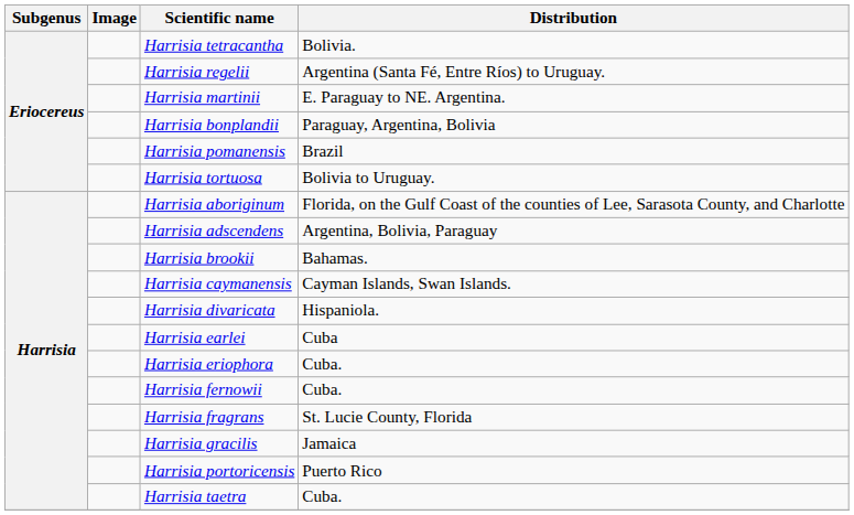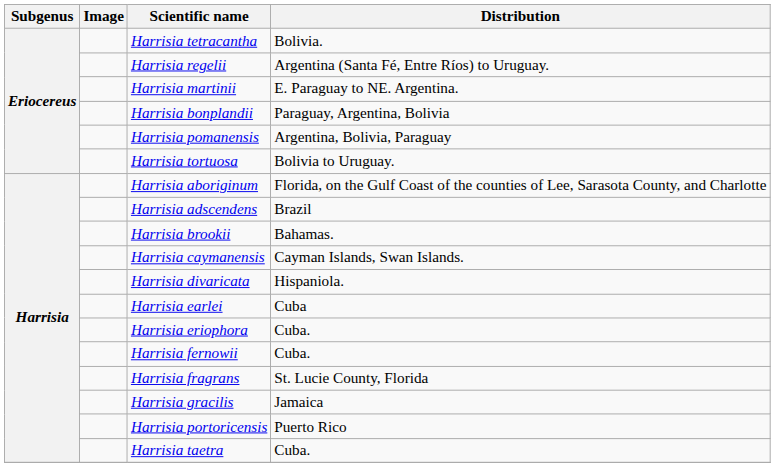 <table class="wikitable">
 <tr>
 <th>Subgenus</th>
 <th>Image</th>
 <th>Scientific name</th>
 <th>Distribution</th>
 </tr>
 <tr>
 <th rowspan="6" style="text-align:center;"><em>Eriocereus</em> </th>
 <td></td>
 <td><em><a href='#'>Harrisia tetracantha</a></em> </td>
 <td>Bolivia.</td>
 </tr>
 <tr>
 <td></td>
 <td><em><a href='#'>Harrisia regelii</a></em> </td>
 <td>Argentina (Santa Fé, Entre Ríos) to Uruguay.</td>
 </tr>
 <tr>
 <td></td>
 <td><em><a href='#'>Harrisia martinii</a></em> </td>
 <td>E. Paraguay to NE. Argentina.</td>
 </tr>
 <tr>
 <td></td>
 <td><em><a href='#'>Harrisia bonplandii</a></em> </td>
 <td>Paraguay, Argentina, Bolivia</td>
 </tr>
 <tr>
 <td></td>
 <td><em><a href='#'>Harrisia pomanensis</a></em> </td>
-<td>Brazil</td>
+<td>Argentina, Bolivia, Paraguay</td>
 </tr>
 <tr>
 <td></td>
 <td><em><a href='#'>Harrisia tortuosa</a></em> </td>
 <td>Bolivia to Uruguay.</td>
 </tr>
 <tr>
 <th rowspan="12" style="text-align:center;"><em>Harrisia</em></th>
 <td></td>
 <td><em><a href='#'>Harrisia aboriginum</a></em> </td>
 <td>Florida, on the Gulf Coast of the counties of Lee, Sarasota County, and Charlotte</td>
 </tr>
 <tr>
 <td></td>
 <td><em><a href='#'>Harrisia adscendens</a></em> </td>
-<td>Argentina, Bolivia, Paraguay</td>
+<td>Brazil</td>
 </tr>
 <tr>
 <td></td>
 <td><em><a href='#'>Harrisia brookii</a></em> </td>
 <td>Bahamas.</td>
 </tr>
 <tr>
 <td></td>
 <td><em><a href='#'>Harrisia caymanensis</a></em> </td>
 <td>Cayman Islands, Swan Islands.</td>
 </tr>
 <tr>
 <td></td>
 <td><em><a href='#'>Harrisia divaricata</a></em> </td>
 <td>Hispaniola.</td>
 </tr>
 <tr>
 <td></td>
 <td><em><a href='#'>Harrisia earlei</a></em> </td>
 <td>Cuba</td>
 </tr>
 <tr>
 <td></td>
 <td><em><a href='#'>Harrisia eriophora</a></em> </td>
 <td>Cuba.</td>
 </tr>
 <tr>
 <td></td>
 <td><em><a href='#'>Harrisia fernowii</a></em> </td>
 <td>Cuba.</td>
 </tr>
 <tr>
 <td></td>
 <td><em><a href='#'>Harrisia fragrans</a></em> </td>
 <td>St. Lucie County, Florida</td>
 </tr>
 <tr>
 <td></td>
 <td><em><a href='#'>Harrisia gracilis</a></em> </td>
 <td>Jamaica</td>
 </tr>
 <tr>
 <td></td>
 <td><em><a href='#'>Harrisia portoricensis</a></em> </td>
 <td>Puerto Rico</td>
 </tr>
 <tr>
 <td></td>
 <td><em><a href='#'>Harrisia taetra</a></em> </td>
 <td>Cuba.</td>
 </tr>
 <tr>
 </tr>
 </table>
